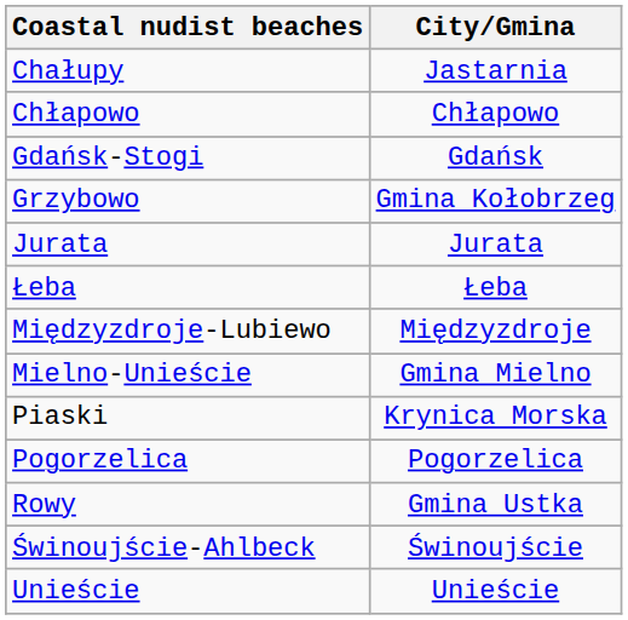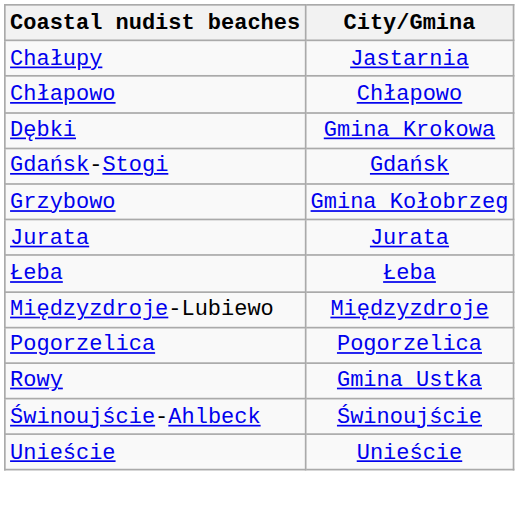 <table class="wikitable">
 <tr>
 <th>Coastal nudist beaches</th>
 <th>City/Gmina</th>
 </tr>
 <tr>
 <td><a href='#'>Chałupy</a></td>
 <td align=center><a href='#'>Jastarnia</a></td>
 </tr>
 <tr>
 <td><a href='#'>Chłapowo</a></td>
 <td align=center><a href='#'>Chłapowo</a></td>
+</tr>
+<tr>
+<td><a href='#'>Dębki</a></td>
+<td align=center><a href='#'>Gmina Krokowa</a></td>
 </tr>
 <tr>
 <td><a href='#'>Gdańsk</a>-<a href='#'>Stogi</a></td>
 <td align=center><a href='#'>Gdańsk</a></td>
 </tr>
 <tr>
 <td><a href='#'>Grzybowo</a></td>
 <td align=center><a href='#'>Gmina Kołobrzeg</a></td>
 </tr>
 <tr>
 <td><a href='#'>Jurata</a></td>
 <td align=center><a href='#'>Jurata</a></td>
 </tr>
 <tr>
 <td><a href='#'>Łeba</a></td>
 <td align=center><a href='#'>Łeba</a></td>
 </tr>
 <tr>
 <td><a href='#'>Międzyzdroje</a>-Lubiewo</td>
 <td align=center><a href='#'>Międzyzdroje</a></td>
 </tr>
 <tr>
-<td><a href='#'>Mielno</a>-<a href='#'>Unieście</a></td>
-<td align=center><a href='#'>Gmina Mielno</a></td>
-</tr>
-<tr>
-<td>Piaski</td>
-<td align=center><a href='#'>Krynica Morska</a></td>
-</tr>
-<tr>
 <td><a href='#'>Pogorzelica</a></td>
 <td align=center><a href='#'>Pogorzelica</a></td>
 </tr>
 <tr>
 <td><a href='#'>Rowy</a></td>
 <td align=center><a href='#'>Gmina Ustka</a></td>
 </tr>
 <tr>
 <td><a href='#'>Świnoujście</a>-<a href='#'>Ahlbeck</a></td>
 <td align=center><a href='#'>Świnoujście</a></td>
 </tr>
 <tr>
 <td><a href='#'>Unieście</a></td>
 <td align=center><a href='#'>Unieście</a></td>
 </tr>
 </table>
